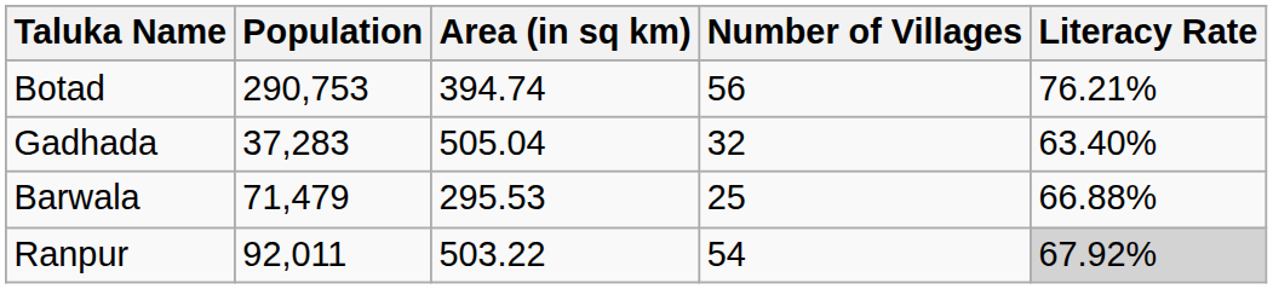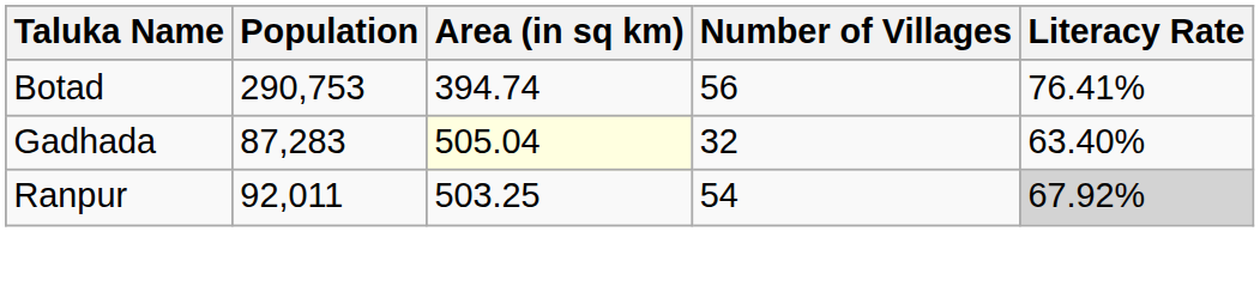 <table class="wikitable">
 <tr>
 <th>Taluka Name</th>
 <th>Population</th>
 <th>Area (in sq km)</th>
 <th>Number of Villages</th>
 <th>Literacy Rate</th>
 </tr>
 <tr>
 <td>Botad</td>
 <td>290,753</td>
 <td>394.74</td>
 <td>56</td>
-<td>76.21%</td>
+<td>76.41%</td>
 </tr>
 <tr>
 <td>Gadhada</td>
-<td>37,283</td>
-<td>505.04</td>
+<td>87,283</td>
+<td style="background: lightyellow;">505.04</td>
 <td>32</td>
 <td>63.40%</td>
 </tr>
 <tr>
-<td>Barwala</td>
-<td>71,479</td>
-<td>295.53</td>
-<td>25</td>
-<td>66.88%</td>
-</tr>
-<tr>
 <td>Ranpur</td>
 <td>92,011</td>
-<td>503.22</td>
+<td>503.25</td>
 <td>54</td>
 <td style="background: lightgrey;">67.92%</td>
 </tr>
 </table>
